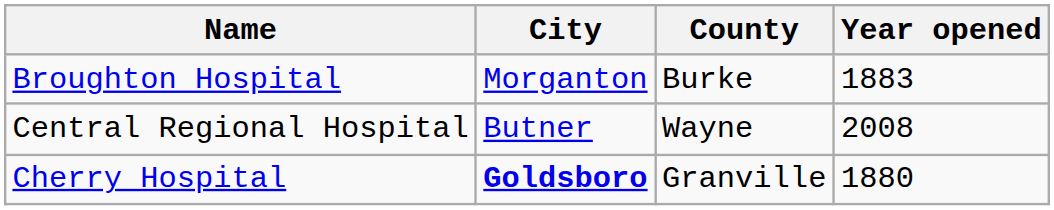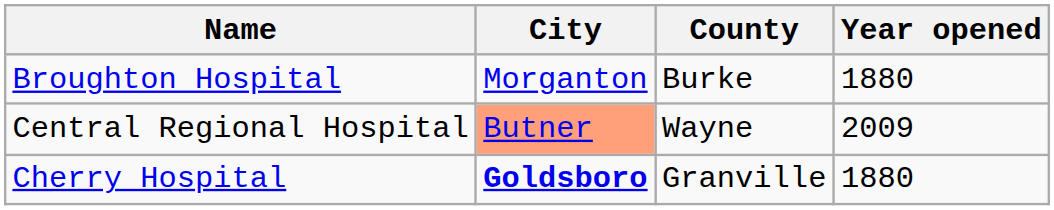 <table class="wikitable">
 <tr>
 <th>Name</th>
 <th>City</th>
 <th>County</th>
 <th>Year opened</th>
 </tr>
 <tr>
 <td><a href='#'>Broughton Hospital</a></td>
 <td><a href='#'>Morganton</a></td>
 <td>Burke</td>
-<td>1883</td>
+<td>1880</td>
 </tr>
 <tr>
 <td>Central Regional Hospital</td>
-<td><a href='#'>Butner</a></td>
+<td style="background: lightsalmon;"><a href='#'>Butner</a></td>
 <td>Wayne</td>
-<td>2008</td>
+<td>2009</td>
 </tr>
 <tr>
 <td><a href='#'>Cherry Hospital</a></td>
 <td><strong><a href='#'>Goldsboro</a></strong></td>
 <td>Granville</td>
 <td>1880</td>
 </tr>
 </table>
